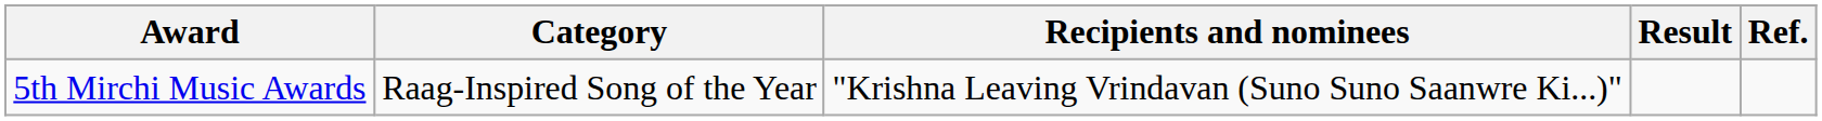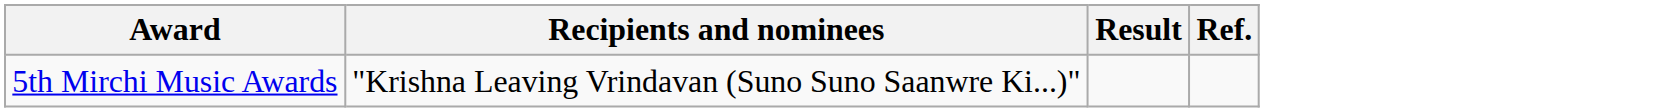 <table class="wikitable sortable">
 <tr>
 <th>Award</th>
-<th>Category</th>
 <th>Recipients and nominees</th>
 <th>Result</th>
 <th>Ref.</th>
 </tr>
 <tr>
 <td><a href='#'>5th Mirchi Music Awards</a></td>
-<td>Raag-Inspired Song of the Year</td>
 <td>"Krishna Leaving Vrindavan (Suno Suno Saanwre Ki...)"</td>
 <td></td>
 <td></td>
 </tr>
 </table>
